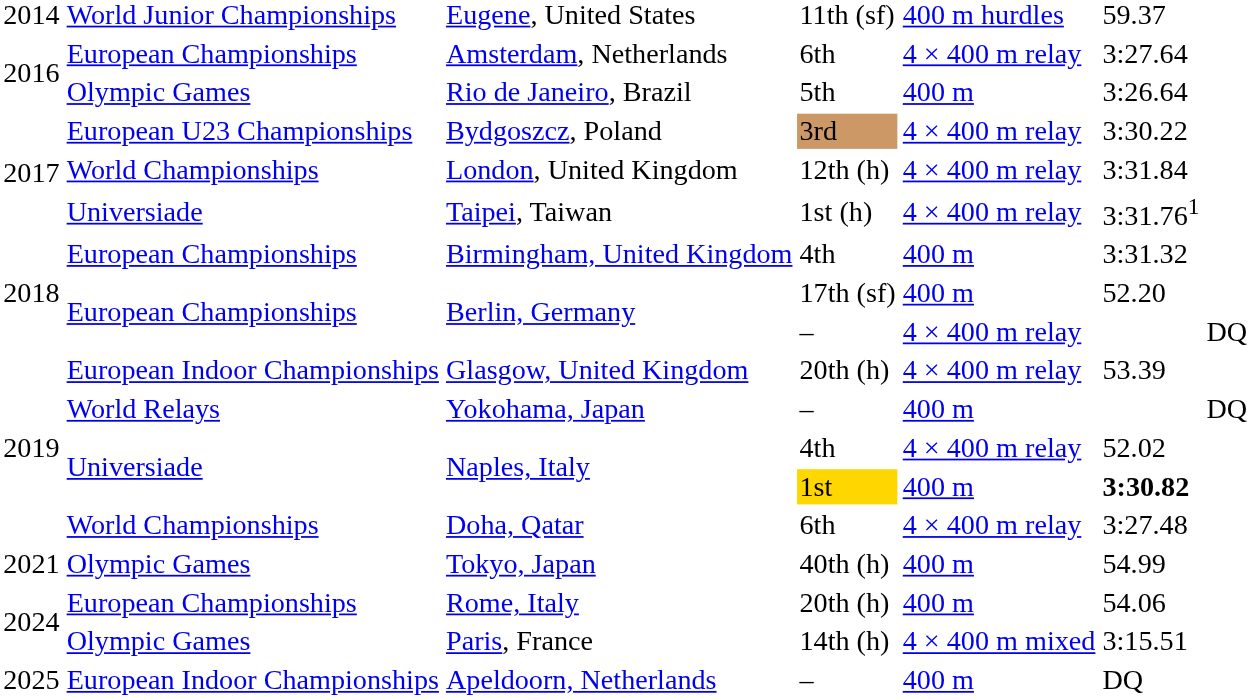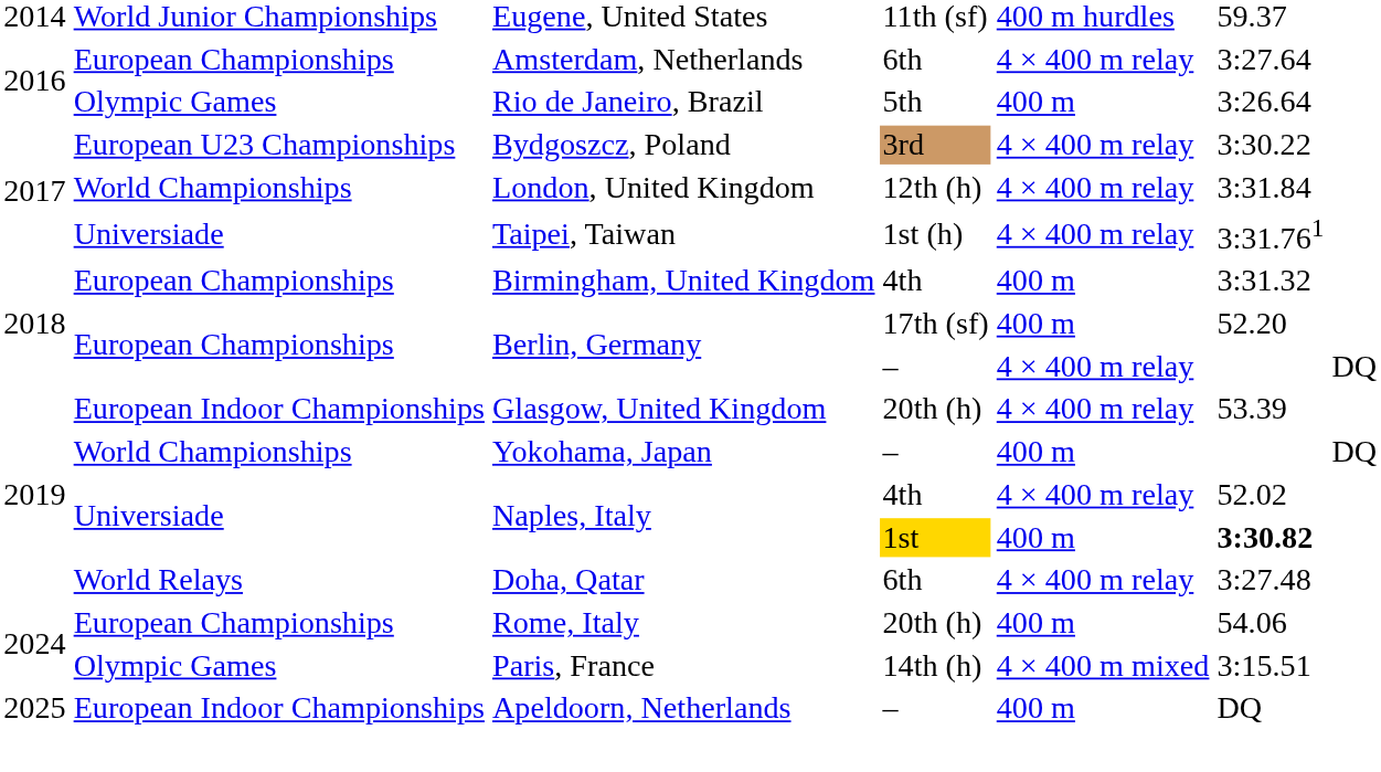 <table>
 <tr>
 <td>2014</td>
 <td><a href='#'>World Junior Championships</a></td>
 <td><a href='#'>Eugene</a>, United States</td>
 <td>11th (sf)</td>
 <td><a href='#'>400 m hurdles</a></td>
 <td>59.37</td>
 <td></td>
 </tr>
 <tr>
 <td rowspan=2>2016</td>
 <td><a href='#'>European Championships</a></td>
 <td><a href='#'>Amsterdam</a>, Netherlands</td>
 <td>6th</td>
 <td><a href='#'>4 × 400 m relay</a></td>
 <td>3:27.64</td>
 <td></td>
 </tr>
 <tr>
 <td><a href='#'>Olympic Games</a></td>
 <td><a href='#'>Rio de Janeiro</a>, Brazil</td>
 <td>5th</td>
 <td><a href='#'>400 m</a></td>
 <td>3:26.64</td>
 <td></td>
 </tr>
 <tr>
 <td rowspan=3>2017</td>
 <td><a href='#'>European U23 Championships</a></td>
 <td><a href='#'>Bydgoszcz</a>, Poland</td>
 <td bgcolor=cc9966>3rd</td>
 <td><a href='#'>4 × 400 m relay</a></td>
 <td>3:30.22</td>
 <td></td>
 </tr>
 <tr>
 <td><a href='#'>World Championships</a></td>
 <td><a href='#'>London</a>, United Kingdom</td>
 <td>12th (h)</td>
 <td><a href='#'>4 × 400 m relay</a></td>
 <td>3:31.84</td>
 <td></td>
 </tr>
 <tr>
 <td><a href='#'>Universiade</a></td>
 <td><a href='#'>Taipei</a>, Taiwan</td>
 <td>1st (h)</td>
 <td><a href='#'>4 × 400 m relay</a></td>
 <td>3:31.76<sup>1</sup></td>
 <td></td>
 </tr>
 <tr>
 <td rowspan=3>2018</td>
 <td><a href='#'>European Championships</a></td>
 <td><a href='#'>Birmingham, United Kingdom</a></td>
 <td>4th</td>
 <td><a href='#'>400 m</a></td>
 <td>3:31.32</td>
 <td></td>
 </tr>
 <tr>
 <td rowspan=2><a href='#'>European Championships</a></td>
 <td rowspan=2><a href='#'>Berlin, Germany</a></td>
 <td>17th (sf)</td>
 <td><a href='#'>400 m</a></td>
 <td>52.20</td>
 <td></td>
 </tr>
 <tr>
 <td>–</td>
 <td><a href='#'>4 × 400 m relay</a></td>
 <td></td>
 <td>DQ</td>
 </tr>
 <tr>
 <td rowspan=5>2019</td>
 <td><a href='#'>European Indoor Championships</a></td>
 <td><a href='#'>Glasgow, United Kingdom</a></td>
 <td>20th (h)</td>
 <td><a href='#'>4 × 400 m relay</a></td>
 <td>53.39</td>
 <td></td>
 </tr>
 <tr>
-<td><a href='#'>World Relays</a></td>
+<td><a href='#'>World Championships</a></td>
 <td><a href='#'>Yokohama, Japan</a></td>
 <td>–</td>
 <td><a href='#'>400 m</a></td>
 <td></td>
 <td>DQ</td>
 </tr>
 <tr>
 <td rowspan=2><a href='#'>Universiade</a></td>
 <td rowspan=2><a href='#'>Naples, Italy</a></td>
 <td>4th</td>
 <td><a href='#'>4 × 400 m relay</a></td>
 <td>52.02</td>
 <td></td>
 </tr>
 <tr>
 <td bgcolor=gold>1st</td>
 <td><a href='#'>400 m</a></td>
 <td><strong>3:30.82</strong></td>
 <td></td>
 </tr>
 <tr>
-<td><a href='#'>World Championships</a></td>
+<td><a href='#'>World Relays</a></td>
 <td><a href='#'>Doha, Qatar</a></td>
 <td>6th</td>
 <td><a href='#'>4 × 400 m relay</a></td>
 <td>3:27.48</td>
-<td></td>
-</tr>
-<tr>
-<td>2021</td>
-<td><a href='#'>Olympic Games</a></td>
-<td><a href='#'>Tokyo, Japan</a></td>
-<td>40th (h)</td>
-<td><a href='#'>400 m</a></td>
-<td>54.99</td>
 <td></td>
 </tr>
 <tr>
 <td rowspan="2">2024</td>
 <td><a href='#'>European Championships</a></td>
 <td><a href='#'>Rome, Italy</a></td>
 <td>20th (h)</td>
 <td><a href='#'>400 m</a></td>
 <td>54.06</td>
 <td></td>
 </tr>
 <tr>
 <td><a href='#'>Olympic Games</a></td>
 <td><a href='#'>Paris</a>, France</td>
 <td>14th (h)</td>
 <td><a href='#'>4 × 400 m mixed</a></td>
 <td>3:15.51</td>
 <td></td>
 </tr>
 <tr>
 <td>2025</td>
 <td><a href='#'>European  Indoor Championships</a></td>
 <td><a href='#'>Apeldoorn, Netherlands</a></td>
 <td>–</td>
 <td><a href='#'>400 m</a></td>
 <td>DQ</td>
 </tr>
 </table>
